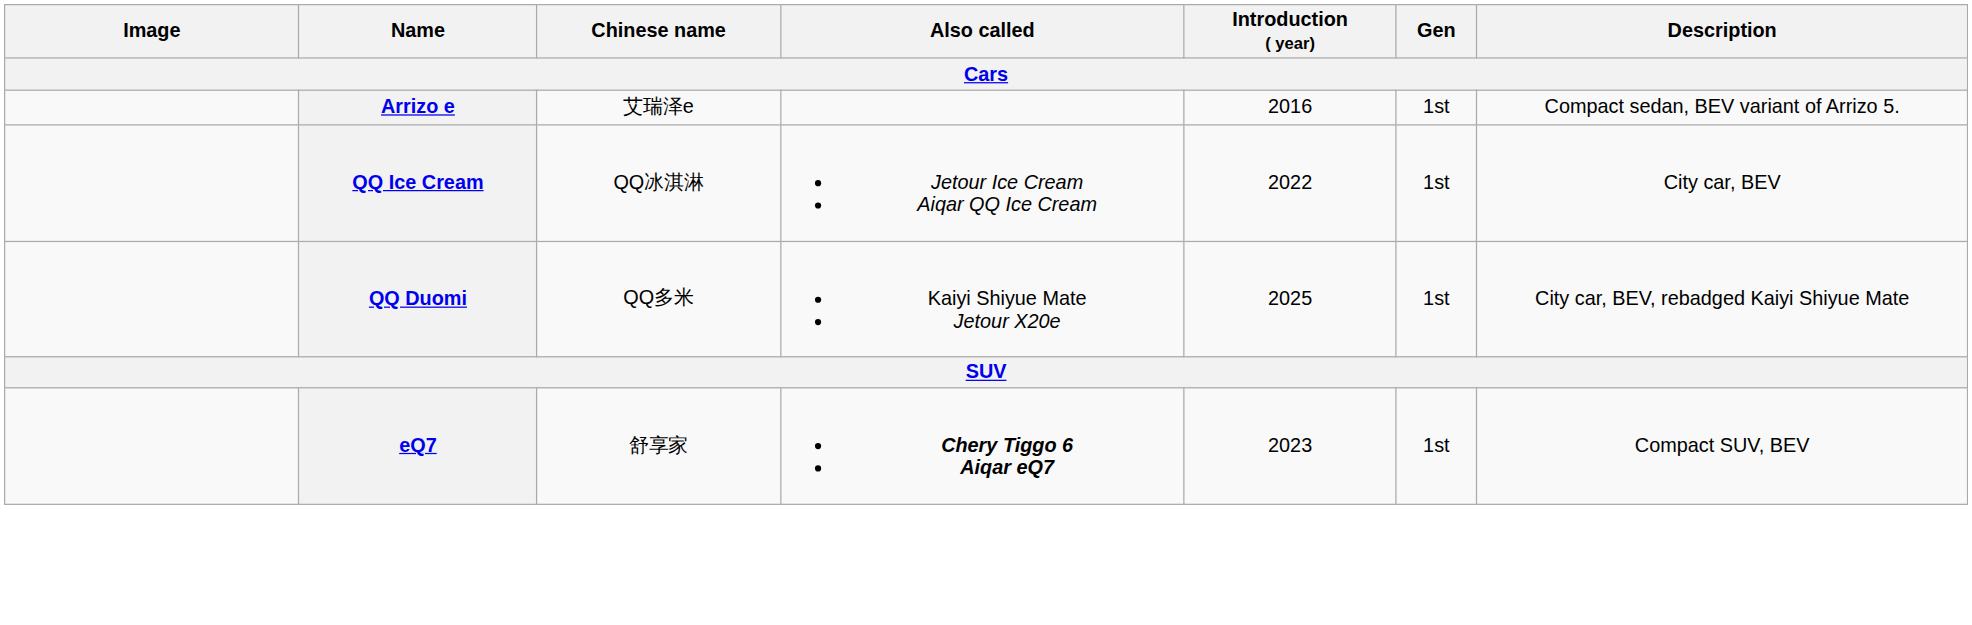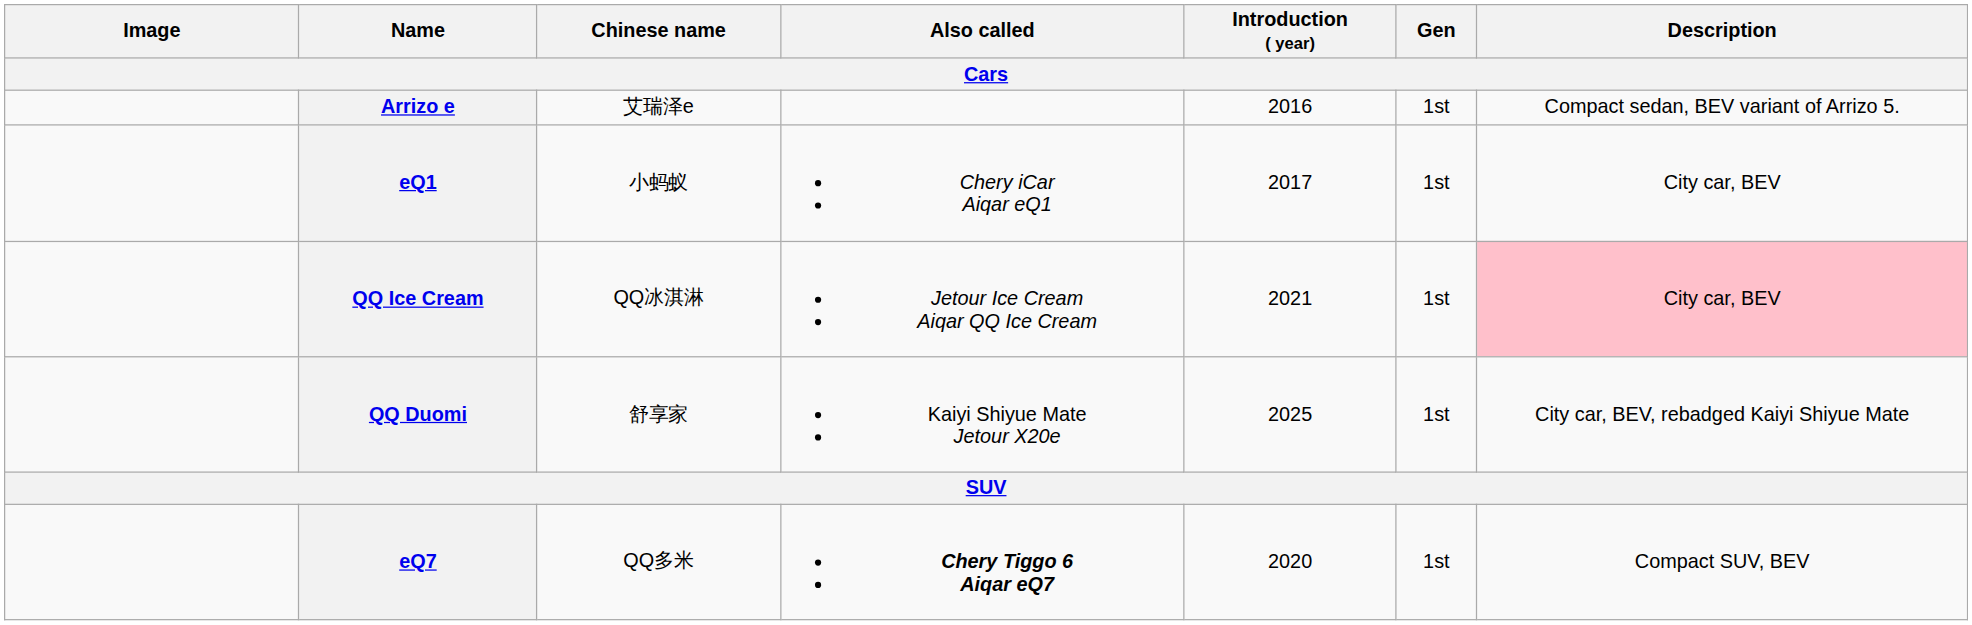 <table class="wikitable sortable" style="text-align: center; width: 100%">
 <tr>
 <th width="15%" class="unsortable">Image</th>
 <th>Name</th>
 <th>Chinese name</th>
 <th class="unsortable">Also called</th>
 <th>Introduction<br><small>( year)</small></th>
 <th>Gen</th>
 <th width="25%" class="unsortable">Description</th>
 </tr>
 <tr>
 <th colspan="7"><strong><a href='#'>Cars</a></strong></th>
 </tr>
 <tr>
 <td></td>
 <th><a href='#'>Arrizo e</a></th>
 <td>艾瑞泽e</td>
 <td></td>
 <td>2016</td>
 <td>1st</td>
 <td>Compact sedan, BEV variant of Arrizo 5.</td>
 </tr>
 <tr>
 <td></td>
-<th><a href='#'>QQ Ice Cream</a></th>
-<td>QQ冰淇淋</td>
-<td><br><ul><li><em>Jetour Ice Cream</em></li><li><em>Aiqar QQ Ice Cream</em></li></ul></td>
-<td>2022</td>
+<th><a href='#'>eQ1</a></th>
+<td>小蚂蚁</td>
+<td><br><ul><li><em>Chery iCar</em></li><li><em>Aiqar eQ1</em></li></ul></td>
+<td>2017</td>
 <td>1st</td>
 <td>City car, BEV</td>
 </tr>
 <tr>
 <td></td>
+<th><a href='#'>QQ Ice Cream</a></th>
+<td>QQ冰淇淋</td>
+<td><br><ul><li><em>Jetour Ice Cream</em></li><li><em>Aiqar QQ Ice Cream</em></li></ul></td>
+<td>2021</td>
+<td>1st</td>
+<td style="background: pink;">City car, BEV</td>
+</tr>
+<tr>
+<td></td>
 <th><a href='#'>QQ Duomi</a></th>
-<td>QQ多米</td>
+<td>舒享家</td>
 <td><br><ul><li>Kaiyi Shiyue Mate</li><li><em>Jetour X20e</em></li></ul></td>
 <td>2025</td>
 <td>1st</td>
 <td>City car, BEV, rebadged Kaiyi Shiyue Mate</td>
 </tr>
 <tr>
 <th colspan="7"><a href='#'>SUV</a></th>
 </tr>
 <tr>
 <td></td>
 <th><a href='#'>eQ7</a></th>
-<td>舒享家</td>
+<td>QQ多米</td>
 <td><strong><br><ul><li><em>Chery Tiggo 6</em></li><li><em>Aiqar eQ7</em></li></ul></strong></td>
-<td>2023</td>
+<td>2020</td>
 <td>1st</td>
 <td>Compact SUV, BEV</td>
 </tr>
 </table>
